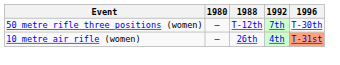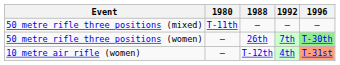 <table class="wikitable" style="text-align: center">
 <tr>
 <th>Event</th>
 <th>1980</th>
 <th>1988</th>
 <th>1992</th>
 <th>1996</th>
 </tr>
 <tr>
+<td align=left><a href='#'>50 metre rifle three positions</a> (mixed)</td>
+<td><a href='#'>T-11th</a></td>
+<td>—</td>
+<td>—</td>
+<td>—</td>
+</tr>
+<tr>
 <td align=left><a href='#'>50 metre rifle three positions</a> (women)</td>
 <td>—</td>
-<td><a href='#'>T-12th</a></td>
+<td><a href='#'>26th</a></td>
 <td style="background: #ccffcc"><a href='#'>7th</a></td>
-<td><a href='#'>T-30th</a></td>
+<td style="background: lightgreen;"><a href='#'>T-30th</a></td>
 </tr>
 <tr>
 <td align=left><a href='#'>10 metre air rifle</a> (women)</td>
 <td>—</td>
-<td><a href='#'>26th</a></td>
+<td><a href='#'>T-12th</a></td>
 <td style="background: #ccffcc"><a href='#'>4th</a></td>
 <td style="background: lightsalmon;"><a href='#'>T-31st</a></td>
 </tr>
 </table>
